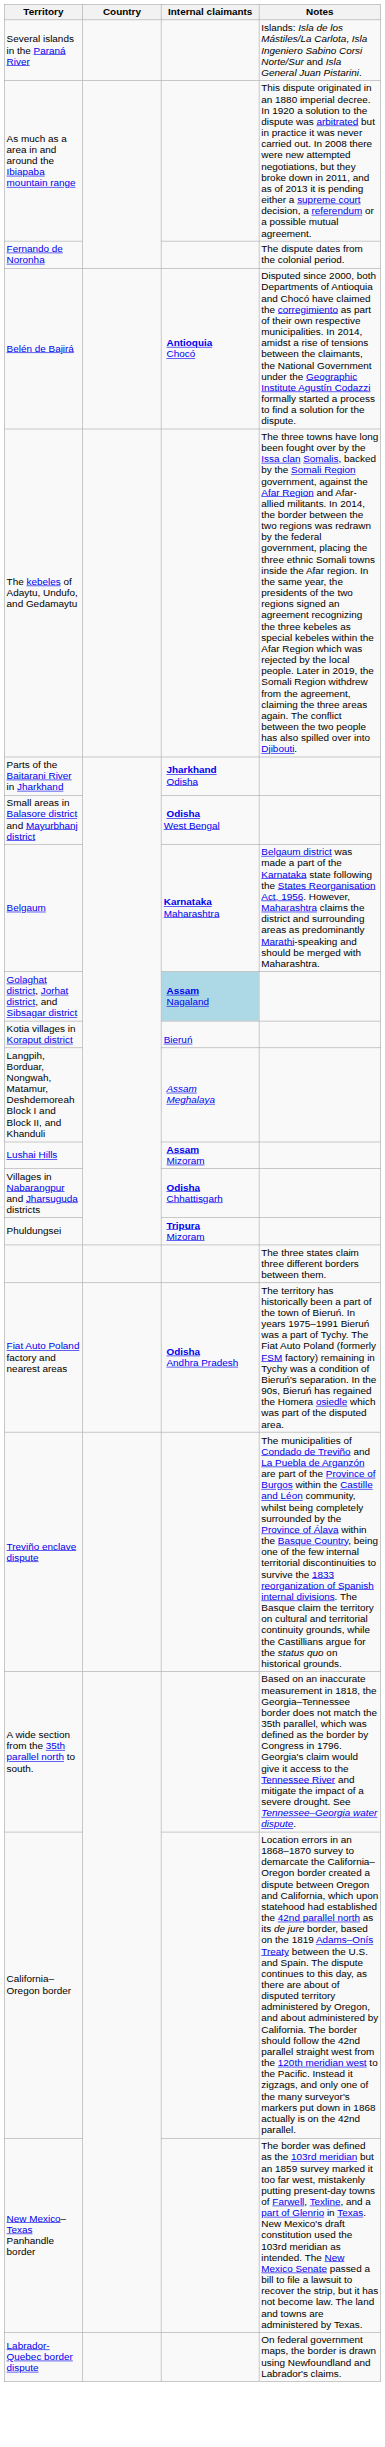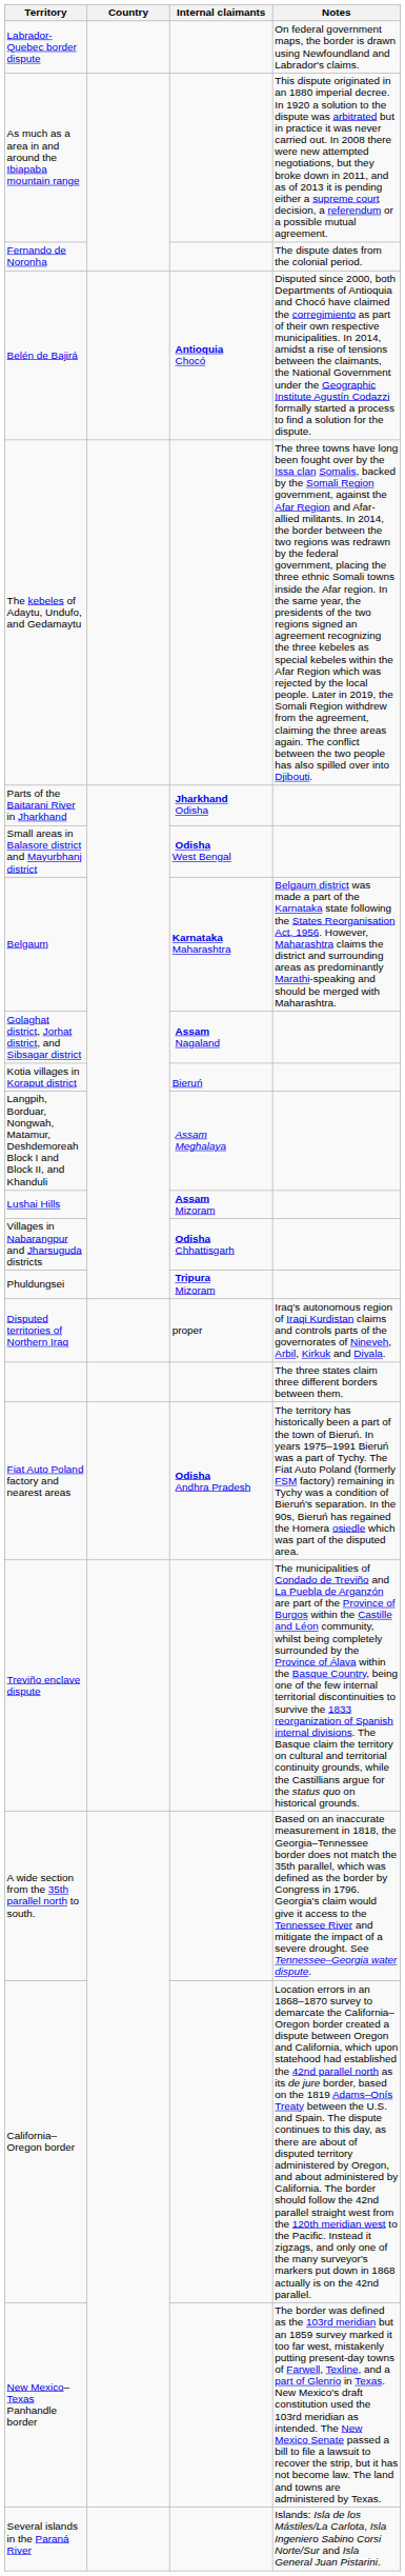 <table class="wikitable sortable">
 <tr>
 <th>Territory</th>
 <th width=120>Country</th>
 <th width=150>Internal claimants</th>
 <th class=unsortable>Notes</th>
 </tr>
 <tr>
-<td>Several islands in the <a href='#'>Paraná River</a></td>
+<td><a href='#'>Labrador-Quebec border dispute</a></td>
 <td></td>
 <td><strong></strong><br></td>
-<td>Islands: <em>Isla de los Mástiles/La Carlota</em>, <em>Isla Ingeniero Sabino Corsi Norte/Sur</em> and <em>Isla General Juan Pistarini</em>.</td>
+<td>On federal government maps, the border is drawn using Newfoundland and Labrador's claims.</td>
 </tr>
 <tr>
 <td>As much as a  area in and around the <a href='#'>Ibiapaba mountain range</a></td>
 <td rowspan="2"></td>
 <td><strong></strong><br></td>
 <td>This dispute originated in an 1880 imperial decree. In 1920 a solution to the dispute was <a href='#'>arbitrated</a> but in practice it was never carried out. In 2008 there were new attempted negotiations, but they broke down in 2011, and as of 2013 it is pending either a <a href='#'>supreme court</a> decision, a <a href='#'>referendum</a> or a possible mutual agreement.</td>
 </tr>
 <tr>
 <td> <a href='#'>Fernando de Noronha</a></td>
 <td><strong></strong><br></td>
 <td>The dispute dates from the colonial period.</td>
 </tr>
 <tr>
 <td><a href='#'>Belén de Bajirá</a></td>
 <td></td>
 <td><strong> <a href='#'>Antioquia</a></strong><br> <a href='#'>Chocó</a></td>
 <td>Disputed since 2000, both Departments of Antioquia and Chocó have claimed the <a href='#'>corregimiento</a> as part of their own respective municipalities. In 2014, amidst a rise of tensions between the claimants, the National Government under the <a href='#'>Geographic Institute Agustín Codazzi</a> formally started a process to find a solution for the dispute.</td>
 </tr>
 <tr>
 <td>The <a href='#'>kebeles</a> of Adaytu, Undufo, and Gedamaytu</td>
 <td></td>
 <td><br></td>
 <td>The three towns have long been fought over by the <a href='#'>Issa clan</a> <a href='#'>Somalis</a>, backed by the <a href='#'>Somali Region</a> government, against the <a href='#'>Afar Region</a> and Afar-allied militants. In 2014, the border between the two regions was redrawn by the federal government, placing the three ethnic Somali towns inside the Afar region. In the same year, the presidents of the two regions signed an agreement recognizing the three kebeles as special kebeles within the Afar Region which was rejected by the local people. Later in 2019, the Somali Region withdrew from the agreement, claiming the three areas again. The conflict between the two people has also spilled over into <a href='#'>Djibouti</a>.</td>
 </tr>
 <tr>
 <td>Parts of the <a href='#'>Baitarani River</a> in <a href='#'>Jharkhand</a></td>
 <td rowspan="9"></td>
 <td><strong> <a href='#'>Jharkhand</a></strong><br> <a href='#'>Odisha</a></td>
 <td></td>
 </tr>
 <tr>
 <td>Small areas in <a href='#'>Balasore district</a> and <a href='#'>Mayurbhanj district</a></td>
 <td><strong> <a href='#'>Odisha</a></strong><br> <a href='#'>West Bengal</a></td>
 <td></td>
 </tr>
 <tr>
 <td><a href='#'>Belgaum</a></td>
 <td><strong> <a href='#'>Karnataka</a></strong><br> <a href='#'>Maharashtra</a></td>
 <td><a href='#'>Belgaum district</a> was made a part of the <a href='#'>Karnataka</a> state following the <a href='#'>States Reorganisation Act, 1956</a>. However, <a href='#'>Maharashtra</a> claims the district and surrounding areas as predominantly <a href='#'>Marathi</a>-speaking and should be merged with Maharashtra.</td>
 </tr>
 <tr>
 <td><a href='#'>Golaghat district</a>, <a href='#'>Jorhat district</a>, and <a href='#'>Sibsagar district</a></td>
-<td style="background: lightblue;"><strong> <a href='#'>Assam</a></strong><br> <a href='#'>Nagaland</a></td>
+<td><strong> <a href='#'>Assam</a></strong><br> <a href='#'>Nagaland</a></td>
 <td></td>
 </tr>
 <tr>
 <td>Kotia villages in <a href='#'>Koraput district</a></td>
 <td><strong></strong><br> <a href='#'>Bieruń</a></td>
 <td></td>
 </tr>
 <tr>
 <td>Langpih, Borduar, Nongwah, Matamur, Deshdemoreah Block I and Block II, and Khanduli</td>
 <td><em> <a href='#'>Assam</a></em><br><em> <a href='#'>Meghalaya</a></em></td>
 <td></td>
 </tr>
 <tr>
 <td><a href='#'>Lushai Hills</a></td>
 <td><strong> <a href='#'>Assam</a></strong><br> <a href='#'>Mizoram</a></td>
 <td></td>
 </tr>
 <tr>
 <td>Villages in <a href='#'>Nabarangpur</a> and <a href='#'>Jharsuguda</a> districts</td>
 <td><strong> <a href='#'>Odisha</a></strong><br> <a href='#'>Chhattisgarh</a></td>
 <td></td>
 </tr>
 <tr>
 <td>Phuldungsei</td>
 <td><strong> <a href='#'>Tripura</a></strong><br> <a href='#'>Mizoram</a></td>
 <td></td>
+</tr>
+<tr>
+<td><a href='#'>Disputed territories of Northern Iraq</a></td>
+<td></td>
+<td><strong></strong> proper<br><strong></strong></td>
+<td>Iraq's autonomous region of <a href='#'>Iraqi Kurdistan</a> claims and controls parts of the governorates of <a href='#'>Nineveh</a>, <a href='#'>Arbil</a>, <a href='#'>Kirkuk</a> and <a href='#'>Diyala</a>.</td>
 </tr>
 <tr>
 <td></td>
 <td></td>
 <td><br><br></td>
 <td>The three states claim three different borders between them.</td>
 </tr>
 <tr>
 <td><a href='#'>Fiat Auto Poland</a> factory and nearest areas</td>
 <td></td>
 <td><strong> <a href='#'>Odisha</a></strong><br> <a href='#'>Andhra Pradesh</a></td>
 <td>The territory has historically been a part of the town of Bieruń. In years 1975–1991 Bieruń was a part of Tychy. The Fiat Auto Poland (formerly <a href='#'>FSM</a> factory) remaining in Tychy was a condition of Bieruń's separation. In the 90s, Bieruń has regained the Homera <a href='#'>osiedle</a> which was part of the disputed area.</td>
 </tr>
 <tr>
 <td><a href='#'>Treviño enclave dispute</a></td>
 <td></td>
 <td><strong></strong><br></td>
 <td>The municipalities of <a href='#'>Condado de Treviño</a> and <a href='#'>La Puebla de Arganzón</a> are part of the <a href='#'>Province of Burgos</a> within the <a href='#'>Castille and Léon</a> community, whilst being completely surrounded by the <a href='#'>Province of Álava</a> within the <a href='#'>Basque Country</a>, being one of the few internal territorial discontinuities to survive the <a href='#'>1833 reorganization of Spanish internal divisions</a>. The Basque claim the territory on cultural and territorial continuity grounds, while the Castillians argue for the <em>status quo</em> on historical grounds.</td>
 </tr>
 <tr>
 <td>A wide section from the <a href='#'>35th parallel north</a> to  south.</td>
 <td rowspan="3"></td>
 <td><strong></strong><br></td>
 <td>Based on an inaccurate measurement in 1818, the Georgia–Tennessee border does not match the 35th parallel, which was defined as the border by Congress in 1796. Georgia's claim would give it access to the <a href='#'>Tennessee River</a> and mitigate the impact of a severe drought. See <em><a href='#'>Tennessee–Georgia water dispute</a></em>.</td>
 </tr>
 <tr>
 <td>California–Oregon border</td>
 <td><strong></strong><br></td>
 <td>Location errors in an 1868–1870 survey to demarcate the California–Oregon border created a dispute between Oregon and California, which upon statehood had established the <a href='#'>42nd parallel north</a> as its <em>de jure</em> border, based on the 1819 <a href='#'>Adams–Onís Treaty</a> between the U.S. and Spain. The dispute continues to this day, as there are about  of disputed territory administered by Oregon, and about  administered by California. The border should follow the 42nd parallel straight west from the <a href='#'>120th meridian west</a> to the Pacific. Instead it zigzags, and only one of the many surveyor's markers put down in 1868 actually is on the 42nd parallel.</td>
 </tr>
 <tr>
 <td><a href='#'>New Mexico</a>–<a href='#'>Texas</a> Panhandle border</td>
 <td><strong></strong><br></td>
 <td>The border was defined as the <a href='#'>103rd meridian</a> but an 1859 survey marked it too far west, mistakenly putting present-day towns of <a href='#'>Farwell</a>, <a href='#'>Texline</a>, and a <a href='#'>part of Glenrio</a> in <a href='#'>Texas</a>. New Mexico's draft constitution used the 103rd meridian as intended. The <a href='#'>New Mexico Senate</a> passed a bill to file a lawsuit to recover the strip, but it has not become law. The land and towns are administered by Texas.</td>
 </tr>
 <tr>
-<td><a href='#'>Labrador-Quebec border dispute</a></td>
+<td>Several islands in the <a href='#'>Paraná River</a></td>
 <td></td>
 <td><strong></strong><br></td>
-<td>On federal government maps, the border is drawn using Newfoundland and Labrador's claims.</td>
+<td>Islands: <em>Isla de los Mástiles/La Carlota</em>, <em>Isla Ingeniero Sabino Corsi Norte/Sur</em> and <em>Isla General Juan Pistarini</em>.</td>
 </tr>
 </table>
